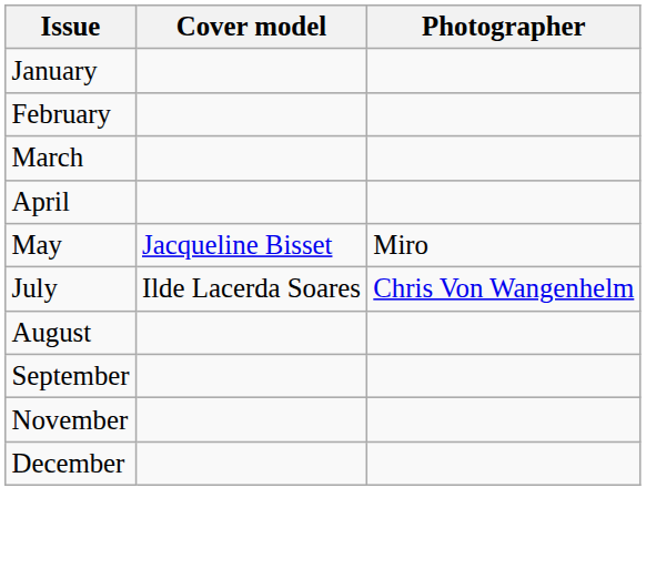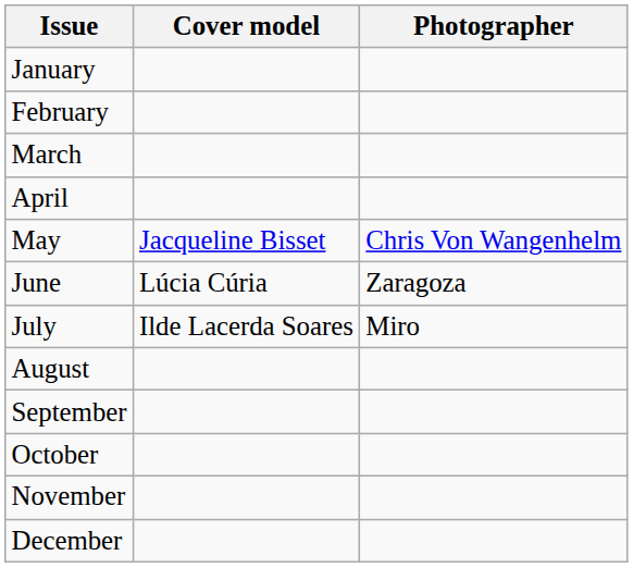 <table class="wikitable">
 <tr>
 <th>Issue</th>
 <th>Cover model</th>
 <th>Photographer</th>
 </tr>
 <tr>
 <td>January</td>
 <td></td>
 <td></td>
 </tr>
 <tr>
 <td>February</td>
 <td></td>
 <td></td>
 </tr>
 <tr>
 <td>March</td>
 <td></td>
 <td></td>
 </tr>
 <tr>
 <td>April</td>
 <td></td>
 <td></td>
 </tr>
 <tr>
 <td>May</td>
 <td><a href='#'>Jacqueline Bisset</a></td>
-<td>Miro</td>
+<td><a href='#'>Chris Von Wangenhelm</a></td>
+</tr>
+<tr>
+<td>June</td>
+<td>Lúcia Cúria</td>
+<td>Zaragoza</td>
 </tr>
 <tr>
 <td>July</td>
 <td>Ilde Lacerda Soares</td>
-<td><a href='#'>Chris Von Wangenhelm</a></td>
+<td>Miro</td>
 </tr>
 <tr>
 <td>August</td>
 <td></td>
 <td></td>
 </tr>
 <tr>
 <td>September</td>
+<td></td>
+<td></td>
+</tr>
+<tr>
+<td>October</td>
 <td></td>
 <td></td>
 </tr>
 <tr>
 <td>November</td>
 <td></td>
 <td></td>
 </tr>
 <tr>
 <td>December</td>
 <td></td>
 <td></td>
 </tr>
 </table>
